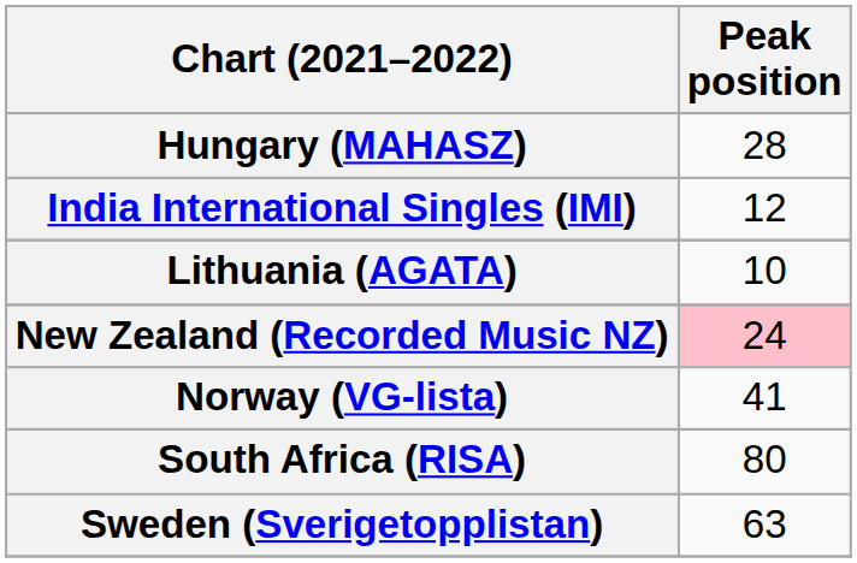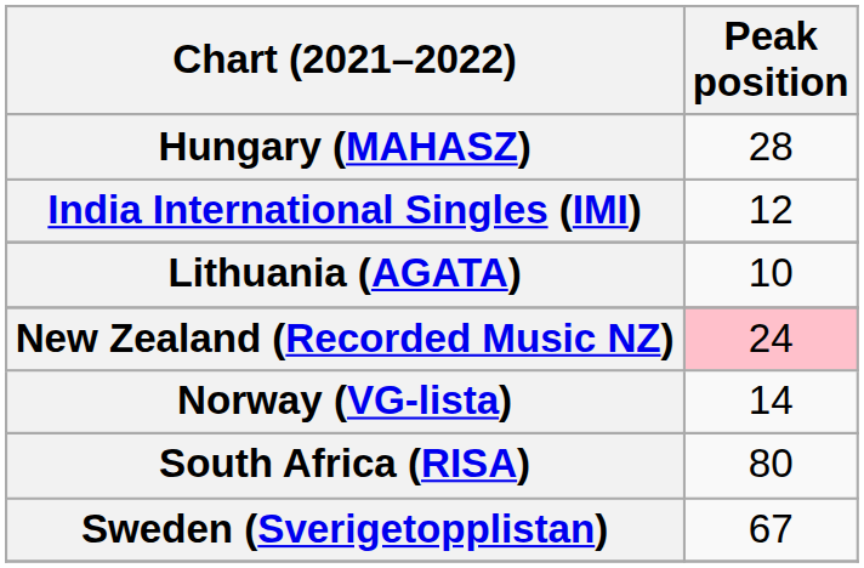 <table class="wikitable sortable plainrowheaders" style="text-align:center">
 <tr>
 <th scope="col">Chart (2021–2022)</th>
 <th scope="col">Peak<br>position</th>
 </tr>
 <tr>
 </tr>
 <tr>
 </tr>
 <tr>
 </tr>
 <tr>
 </tr>
 <tr>
 </tr>
 <tr>
 <th scope="row">Hungary (<a href='#'>MAHASZ</a>)</th>
 <td>28</td>
 </tr>
 <tr>
 <th scope="row"><a href='#'>India International Singles</a> (<a href='#'>IMI</a>)</th>
 <td>12</td>
 </tr>
 <tr>
 </tr>
 <tr>
 <th scope="row">Lithuania (<a href='#'>AGATA</a>)</th>
 <td>10</td>
 </tr>
 <tr>
 </tr>
 <tr>
 <th scope="row">New Zealand (<a href='#'>Recorded Music NZ</a>)</th>
 <td style="background: pink;">24</td>
 </tr>
 <tr>
 <th scope="row">Norway (<a href='#'>VG-lista</a>)</th>
-<td>41</td>
+<td>14</td>
 </tr>
 <tr>
 </tr>
 <tr>
 </tr>
 <tr>
 <th scope="row">South Africa (<a href='#'>RISA</a>)</th>
 <td>80</td>
 </tr>
 <tr>
 <th scope="row">Sweden (<a href='#'>Sverigetopplistan</a>)</th>
-<td>63</td>
+<td>67</td>
 </tr>
 <tr>
 </tr>
 <tr>
 </tr>
 <tr>
 </tr>
 <tr>
 </tr>
 <tr>
 </tr>
 <tr>
 </tr>
 </table>
